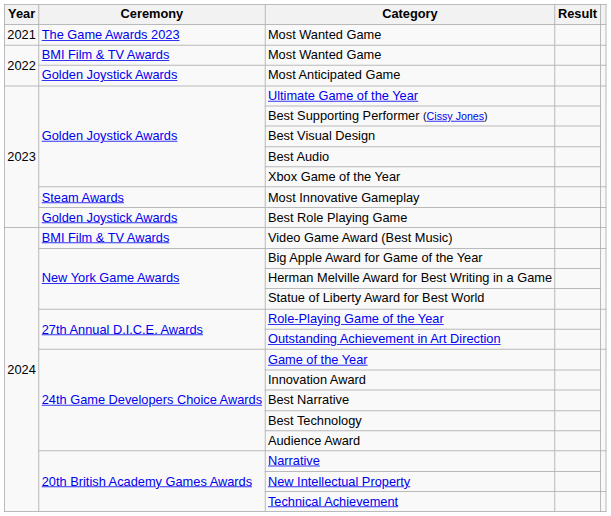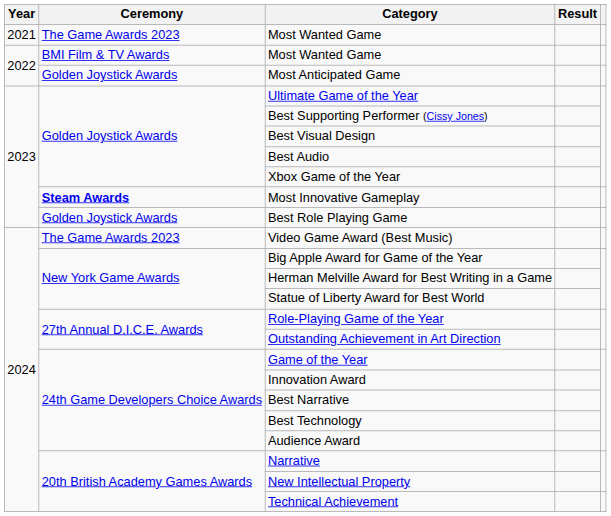 <table class="wikitable sortable" width="auto">
 <tr>
 <th>Year</th>
 <th>Ceremony</th>
 <th>Category</th>
 <th>Result</th>
 <th></th>
 </tr>
 <tr>
 <td style="text-align:center;">2021</td>
 <td><a href='#'>The Game Awards 2023</a></td>
 <td>Most Wanted Game</td>
 <td></td>
 <td style="text-align:center;"></td>
 </tr>
 <tr>
 <td style="text-align:center;" rowspan="2">2022</td>
 <td><a href='#'>BMI Film & TV Awards</a></td>
 <td>Most Wanted Game</td>
 <td></td>
 <td style="text-align:center;"></td>
 </tr>
 <tr>
 <td><a href='#'>Golden Joystick Awards</a></td>
 <td>Most Anticipated Game</td>
 <td></td>
 <td style="text-align:center;"></td>
 </tr>
 <tr>
 <td rowspan="7" style="text-align:center;">2023</td>
 <td rowspan="5"><a href='#'>Golden Joystick Awards</a></td>
 <td><a href='#'>Ultimate Game of the Year</a></td>
 <td></td>
 <td style="text-align:center;" rowspan="5"></td>
 </tr>
 <tr>
 <td>Best Supporting Performer <small>(<a href='#'>Cissy Jones</a>)</small></td>
 <td></td>
 </tr>
 <tr>
 <td>Best Visual Design</td>
 <td></td>
 </tr>
 <tr>
 <td>Best Audio</td>
 <td></td>
 </tr>
 <tr>
 <td>Xbox Game of the Year</td>
 <td></td>
 </tr>
 <tr>
-<td><a href='#'>Steam Awards</a></td>
+<td><strong><a href='#'>Steam Awards</a></strong></td>
 <td>Most Innovative Gameplay</td>
 <td></td>
 <td style="text-align:center;"></td>
 </tr>
 <tr>
 <td><a href='#'>Golden Joystick Awards</a></td>
 <td>Best Role Playing Game</td>
 <td></td>
 <td style="text-align:center;"></td>
 </tr>
 <tr>
 <td rowspan="14">2024</td>
-<td><a href='#'>BMI Film & TV Awards</a></td>
+<td><a href='#'>The Game Awards 2023</a></td>
 <td>Video Game Award (Best Music)</td>
 <td></td>
 <td></td>
 </tr>
 <tr>
 <td rowspan="3"><a href='#'>New York Game Awards</a></td>
 <td>Big Apple Award for Game of the Year</td>
 <td></td>
 <td style="text-align:center;" rowspan="3"></td>
 </tr>
 <tr>
 <td>Herman Melville Award for Best Writing in a Game</td>
 <td></td>
 </tr>
 <tr>
 <td>Statue of Liberty Award for Best World</td>
 <td></td>
 </tr>
 <tr>
 <td rowspan="2"><a href='#'>27th Annual D.I.C.E. Awards</a></td>
 <td><a href='#'>Role-Playing Game of the Year</a></td>
 <td></td>
 <td style="text-align:center;" rowspan="2"></td>
 </tr>
 <tr>
 <td><a href='#'>Outstanding Achievement in Art Direction</a></td>
 <td></td>
 </tr>
 <tr>
 <td rowspan="5"><a href='#'>24th Game Developers Choice Awards</a></td>
 <td><a href='#'>Game of the Year</a></td>
 <td></td>
 <td style="text-align:center;" rowspan="5"></td>
 </tr>
 <tr>
 <td>Innovation Award</td>
 <td></td>
 </tr>
 <tr>
 <td>Best Narrative</td>
 <td></td>
 </tr>
 <tr>
 <td>Best Technology</td>
 <td></td>
 </tr>
 <tr>
 <td>Audience Award</td>
 <td></td>
 </tr>
 <tr>
 <td rowspan="3"><a href='#'>20th British Academy Games Awards</a></td>
 <td><a href='#'>Narrative</a></td>
 <td></td>
 <td style="text-align:center;" rowspan="2"></td>
 </tr>
 <tr>
 <td><a href='#'>New Intellectual Property</a></td>
 <td></td>
 </tr>
 <tr>
 <td><a href='#'>Technical Achievement</a></td>
 <td></td>
 <td style="text-align center;"></td>
 </tr>
 </table>
